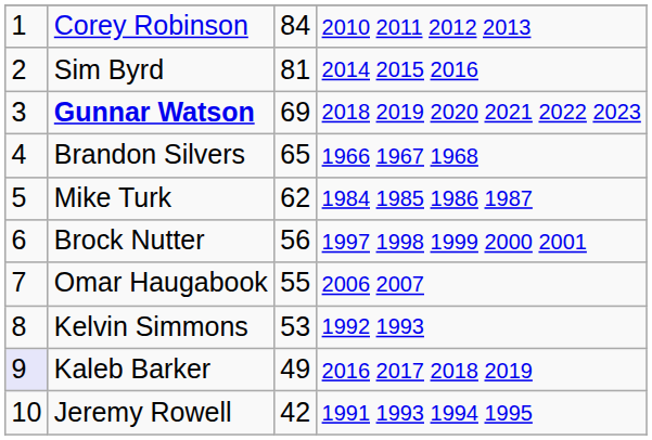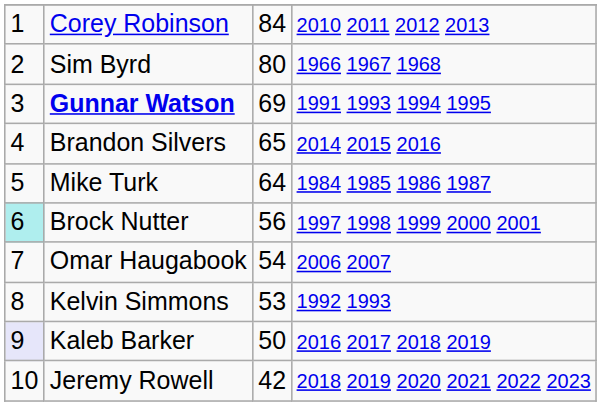 <table class="wikitable">
 <tr>
 </tr>
 <tr>
 <td>1</td>
 <td><a href='#'>Corey Robinson</a></td>
 <td><abbr>84</abbr></td>
 <td style="font-size:80%;"><a href='#'>2010</a> <a href='#'>2011</a> <a href='#'>2012</a> <a href='#'>2013</a></td>
 </tr>
 <tr>
 <td>2</td>
 <td>Sim Byrd</td>
-<td><abbr>81</abbr></td>
-<td style="font-size:80%;"><a href='#'>2014</a> <a href='#'>2015</a> <a href='#'>2016</a></td>
+<td><abbr>80</abbr></td>
+<td style="font-size:80%;"><a href='#'>1966</a> <a href='#'>1967</a> <a href='#'>1968</a></td>
 </tr>
 <tr>
 <td>3</td>
 <td><strong><a href='#'>Gunnar Watson</a></strong></td>
 <td><abbr>69</abbr></td>
-<td style="font-size:80%;"><a href='#'>2018</a> <a href='#'>2019</a> <a href='#'>2020</a> <a href='#'>2021</a> <a href='#'>2022</a> <a href='#'>2023</a></td>
+<td style="font-size:80%;"><a href='#'>1991</a> <a href='#'>1993</a> <a href='#'>1994</a> <a href='#'>1995</a></td>
 </tr>
 <tr>
 <td>4</td>
 <td>Brandon Silvers</td>
 <td><abbr>65</abbr></td>
-<td style="font-size:80%;"><a href='#'>1966</a> <a href='#'>1967</a> <a href='#'>1968</a></td>
+<td style="font-size:80%;"><a href='#'>2014</a> <a href='#'>2015</a> <a href='#'>2016</a></td>
 </tr>
 <tr>
 <td>5</td>
 <td>Mike Turk</td>
-<td><abbr>62</abbr></td>
+<td><abbr>64</abbr></td>
 <td style="font-size:80%;"><a href='#'>1984</a> <a href='#'>1985</a> <a href='#'>1986</a> <a href='#'>1987</a></td>
 </tr>
 <tr>
-<td>6</td>
+<td style="background: paleturquoise;">6</td>
 <td>Brock Nutter</td>
 <td><abbr>56</abbr></td>
 <td style="font-size:80%;"><a href='#'>1997</a> <a href='#'>1998</a> <a href='#'>1999</a> <a href='#'>2000</a> <a href='#'>2001</a></td>
 </tr>
 <tr>
 <td>7</td>
 <td>Omar Haugabook</td>
-<td><abbr>55</abbr></td>
+<td><abbr>54</abbr></td>
 <td style="font-size:80%;"><a href='#'>2006</a> <a href='#'>2007</a></td>
 </tr>
 <tr>
 <td>8</td>
 <td>Kelvin Simmons</td>
 <td><abbr>53</abbr></td>
 <td style="font-size:80%;"><a href='#'>1992</a> <a href='#'>1993</a></td>
 </tr>
 <tr>
 <td style="background: lavender;">9</td>
 <td>Kaleb Barker</td>
-<td><abbr>49</abbr></td>
+<td><abbr>50</abbr></td>
 <td style="font-size:80%;"><a href='#'>2016</a> <a href='#'>2017</a> <a href='#'>2018</a> <a href='#'>2019</a></td>
 </tr>
 <tr>
 <td>10</td>
 <td>Jeremy Rowell</td>
 <td><abbr>42</abbr></td>
-<td style="font-size:80%;"><a href='#'>1991</a> <a href='#'>1993</a> <a href='#'>1994</a> <a href='#'>1995</a></td>
+<td style="font-size:80%;"><a href='#'>2018</a> <a href='#'>2019</a> <a href='#'>2020</a> <a href='#'>2021</a> <a href='#'>2022</a> <a href='#'>2023</a></td>
 </tr>
 </table>
